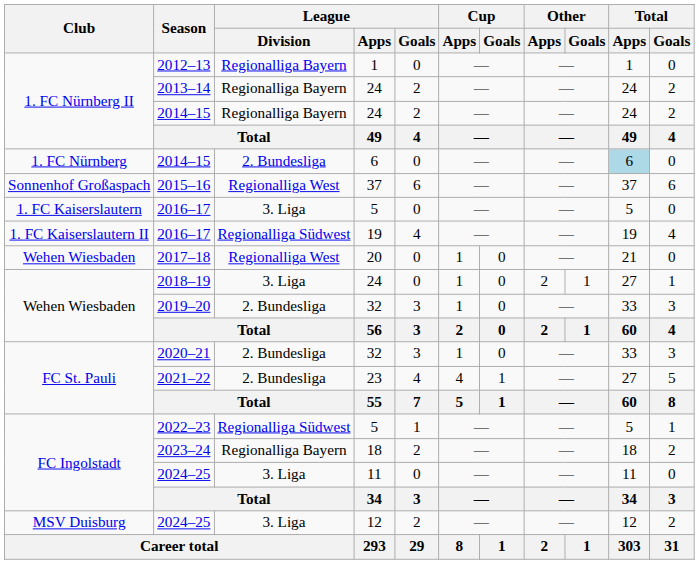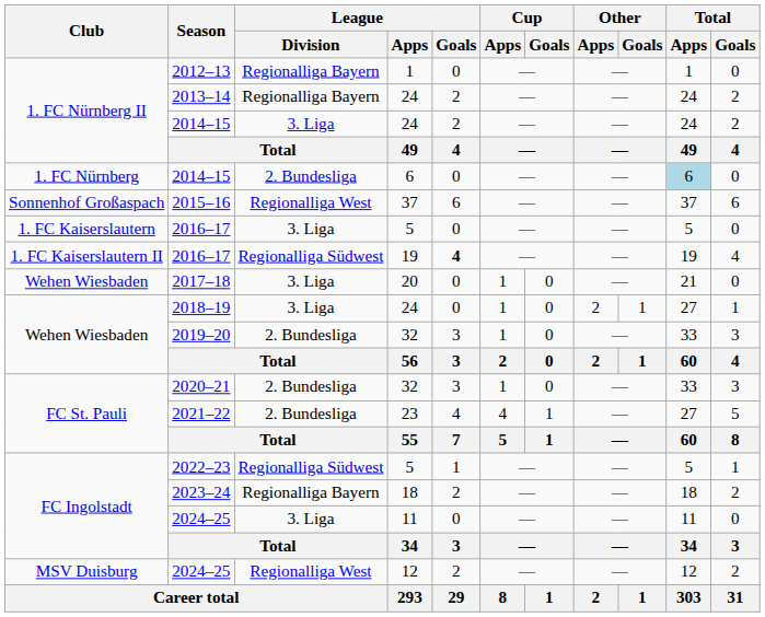 <table class="wikitable" style="text-align:center">
 <tr>
 <th rowspan="2">Club</th>
 <th rowspan="2">Season</th>
 <th colspan="3">League</th>
 <th colspan="2">Cup</th>
 <th colspan="2">Other</th>
 <th colspan="2">Total</th>
 </tr>
 <tr>
 <th>Division</th>
 <th>Apps</th>
 <th>Goals</th>
 <th>Apps</th>
 <th>Goals</th>
 <th>Apps</th>
 <th>Goals</th>
 <th>Apps</th>
 <th>Goals</th>
 </tr>
 <tr>
 <td rowspan="4"><a href='#'>1. FC Nürnberg II</a></td>
 <td><a href='#'>2012–13</a></td>
 <td><a href='#'>Regionalliga Bayern</a></td>
 <td>1</td>
 <td>0</td>
 <td colspan="2">—</td>
 <td colspan="2">—</td>
 <td>1</td>
 <td>0</td>
 </tr>
 <tr>
 <td><a href='#'>2013–14</a></td>
 <td>Regionalliga Bayern</td>
 <td>24</td>
 <td>2</td>
 <td colspan="2">—</td>
 <td colspan="2">—</td>
 <td>24</td>
 <td>2</td>
 </tr>
 <tr>
 <td><a href='#'>2014–15</a></td>
-<td>Regionalliga Bayern</td>
+<td><a href='#'>3. Liga</a></td>
 <td>24</td>
 <td>2</td>
 <td colspan="2">—</td>
 <td colspan="2">—</td>
 <td>24</td>
 <td>2</td>
 </tr>
 <tr>
 <th colspan="2">Total</th>
 <th>49</th>
 <th>4</th>
 <th colspan="2">—</th>
 <th colspan="2">—</th>
 <th>49</th>
 <th>4</th>
 </tr>
 <tr>
 <td><a href='#'>1. FC Nürnberg</a></td>
 <td><a href='#'>2014–15</a></td>
 <td><a href='#'>2. Bundesliga</a></td>
 <td>6</td>
 <td>0</td>
 <td colspan="2">—</td>
 <td colspan="2">—</td>
 <td style="background: lightblue;">6</td>
 <td>0</td>
 </tr>
 <tr>
 <td><a href='#'>Sonnenhof Großaspach</a></td>
 <td><a href='#'>2015–16</a></td>
 <td><a href='#'>Regionalliga West</a></td>
 <td>37</td>
 <td>6</td>
 <td colspan="2">—</td>
 <td colspan="2">—</td>
 <td>37</td>
 <td>6</td>
 </tr>
 <tr>
 <td><a href='#'>1. FC Kaiserslautern</a></td>
 <td><a href='#'>2016–17</a></td>
 <td>3. Liga</td>
 <td>5</td>
 <td>0</td>
 <td colspan="2">—</td>
 <td colspan="2">—</td>
 <td>5</td>
 <td>0</td>
 </tr>
 <tr>
 <td><a href='#'>1. FC Kaiserslautern II</a></td>
 <td><a href='#'>2016–17</a></td>
 <td><a href='#'>Regionalliga Südwest</a></td>
 <td>19</td>
-<td>4</td>
+<td><strong>4</strong></td>
 <td colspan="2">—</td>
 <td colspan="2">—</td>
 <td>19</td>
 <td>4</td>
 </tr>
 <tr>
 <td><a href='#'>Wehen Wiesbaden</a></td>
 <td><a href='#'>2017–18</a></td>
-<td><a href='#'>Regionalliga West</a></td>
+<td>3. Liga</td>
 <td>20</td>
 <td>0</td>
 <td>1</td>
 <td>0</td>
 <td colspan="2">—</td>
 <td>21</td>
 <td>0</td>
 </tr>
 <tr>
 <td rowspan="3">Wehen Wiesbaden</td>
 <td><a href='#'>2018–19</a></td>
 <td>3. Liga</td>
 <td>24</td>
 <td>0</td>
 <td>1</td>
 <td>0</td>
 <td>2</td>
 <td>1</td>
 <td>27</td>
 <td>1</td>
 </tr>
 <tr>
 <td><a href='#'>2019–20</a></td>
 <td>2. Bundesliga</td>
 <td>32</td>
 <td>3</td>
 <td>1</td>
 <td>0</td>
 <td colspan="2">—</td>
 <td>33</td>
 <td>3</td>
 </tr>
 <tr>
 <th colspan="2">Total</th>
 <th>56</th>
 <th>3</th>
 <th>2</th>
 <th>0</th>
 <th>2</th>
 <th>1</th>
 <th>60</th>
 <th>4</th>
 </tr>
 <tr>
 <td rowspan="3"><a href='#'>FC St. Pauli</a></td>
 <td><a href='#'>2020–21</a></td>
 <td>2. Bundesliga</td>
 <td>32</td>
 <td>3</td>
 <td>1</td>
 <td>0</td>
 <td colspan="2">—</td>
 <td>33</td>
 <td>3</td>
 </tr>
 <tr>
 <td><a href='#'>2021–22</a></td>
 <td>2. Bundesliga</td>
 <td>23</td>
 <td>4</td>
 <td>4</td>
 <td>1</td>
 <td colspan="2">—</td>
 <td>27</td>
 <td>5</td>
 </tr>
 <tr>
 <th colspan="2">Total</th>
 <th>55</th>
 <th>7</th>
 <th>5</th>
 <th>1</th>
 <th colspan="2">—</th>
 <th>60</th>
 <th>8</th>
 </tr>
 <tr>
 <td rowspan="4"><a href='#'>FC Ingolstadt</a></td>
 <td><a href='#'>2022–23</a></td>
 <td><a href='#'>Regionalliga Südwest</a></td>
 <td>5</td>
 <td>1</td>
 <td colspan="2">—</td>
 <td colspan="2">—</td>
 <td>5</td>
 <td>1</td>
 </tr>
 <tr>
 <td><a href='#'>2023–24</a></td>
 <td>Regionalliga Bayern</td>
 <td>18</td>
 <td>2</td>
 <td colspan="2">—</td>
 <td colspan="2">—</td>
 <td>18</td>
 <td>2</td>
 </tr>
 <tr>
 <td><a href='#'>2024–25</a></td>
 <td>3. Liga</td>
 <td>11</td>
 <td>0</td>
 <td colspan="2">—</td>
 <td colspan="2">—</td>
 <td>11</td>
 <td>0</td>
 </tr>
 <tr>
 <th colspan="2">Total</th>
 <th>34</th>
 <th>3</th>
 <th colspan="2">—</th>
 <th colspan="2">—</th>
 <th>34</th>
 <th>3</th>
 </tr>
 <tr>
 <td><a href='#'>MSV Duisburg</a></td>
 <td><a href='#'>2024–25</a></td>
-<td>3. Liga</td>
+<td><a href='#'>Regionalliga West</a></td>
 <td>12</td>
 <td>2</td>
 <td colspan="2">—</td>
 <td colspan="2">—</td>
 <td>12</td>
 <td>2</td>
 </tr>
 <tr>
 <th colspan="3">Career total</th>
 <th>293</th>
 <th>29</th>
 <th>8</th>
 <th>1</th>
 <th>2</th>
 <th>1</th>
 <th>303</th>
 <th>31</th>
 </tr>
 </table>
